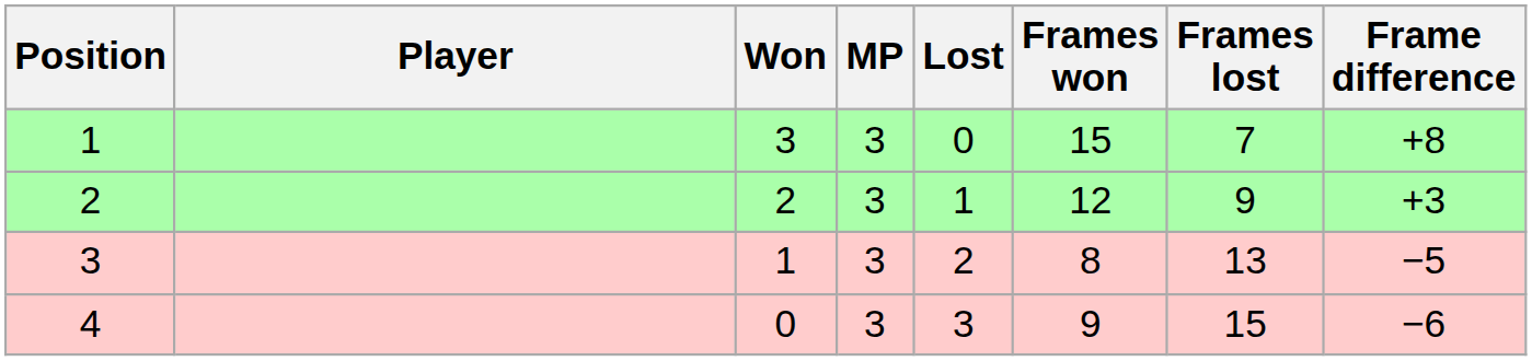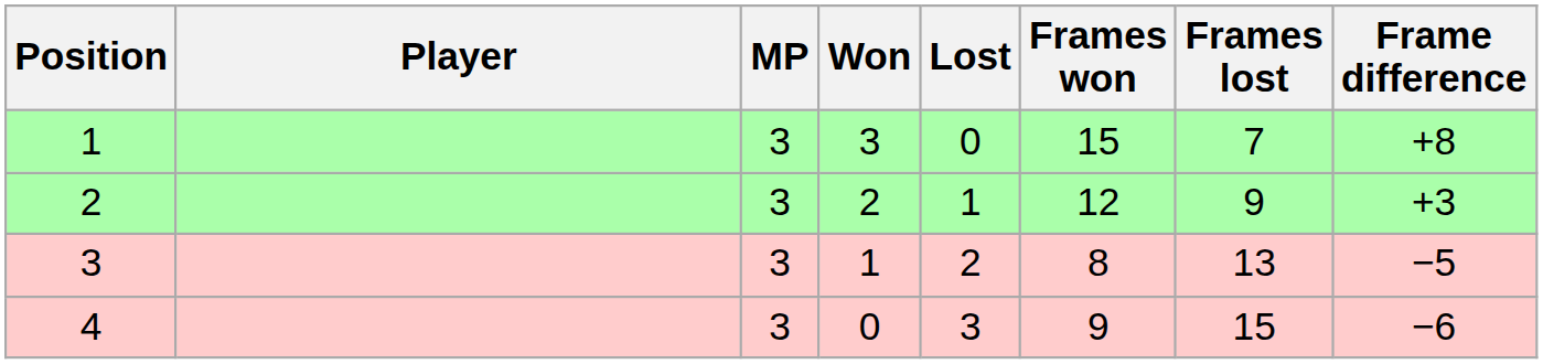 <table class="wikitable" style="text-align: center;">
 <tr>
 <th width=25>Position</th>
 <th width=225>Player</th>
+<th width=25>MP</th>
 <th width=25>Won</th>
-<th width=25>MP</th>
 <th width=25>Lost</th>
 <th width=25>Frames won</th>
 <th width=25>Frames lost</th>
 <th width=25>Frame difference</th>
 </tr>
 <tr style="background:#afa;">
 <td>1</td>
 <td style="text-align:left;"></td>
 <td>3</td>
 <td>3</td>
 <td>0</td>
 <td>15</td>
 <td>7</td>
 <td>+8</td>
 </tr>
 <tr style="background:#afa;">
 <td>2</td>
 <td style="text-align:left;"></td>
+<td>3</td>
 <td>2</td>
-<td>3</td>
 <td>1</td>
 <td>12</td>
 <td>9</td>
 <td>+3</td>
 </tr>
 <tr style="background:#fcc;">
 <td>3</td>
 <td style="text-align:left;"></td>
+<td>3</td>
 <td>1</td>
-<td>3</td>
 <td>2</td>
 <td>8</td>
 <td>13</td>
 <td>−5</td>
 </tr>
 <tr style="background:#fcc;">
 <td>4</td>
 <td style="text-align:left;"></td>
+<td>3</td>
 <td>0</td>
-<td>3</td>
 <td>3</td>
 <td>9</td>
 <td>15</td>
 <td>−6</td>
 </tr>
 </table>
